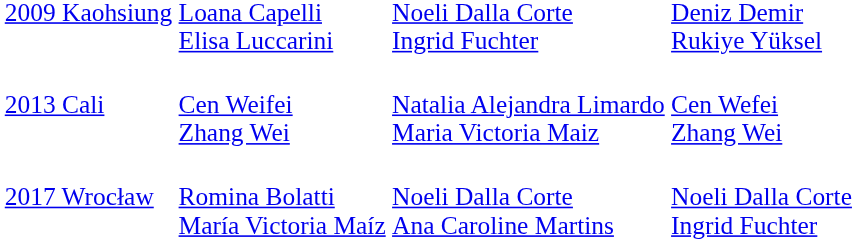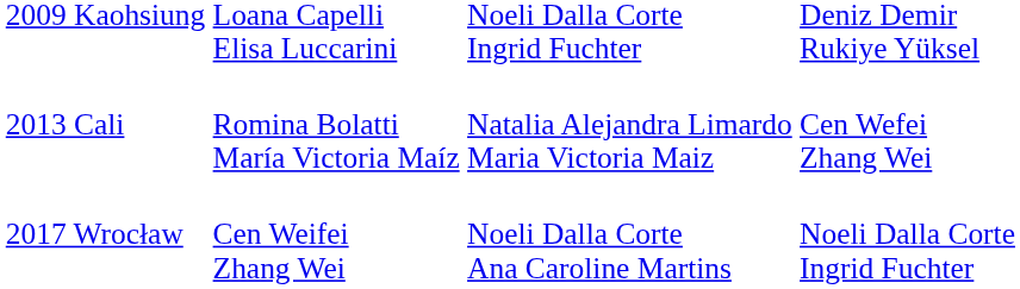 <table>
 <tr>
 <td><a href='#'>2009 Kaohsiung</a></td>
 <td><br><a href='#'>Loana Capelli</a><br><a href='#'>Elisa Luccarini</a></td>
 <td><br><a href='#'>Noeli Dalla Corte</a><br><a href='#'>Ingrid Fuchter</a></td>
 <td><br><a href='#'>Deniz Demir</a><br><a href='#'>Rukiye Yüksel</a></td>
 </tr>
 <tr>
 <td><a href='#'>2013 Cali</a></td>
-<td><br><a href='#'>Cen Weifei</a><br><a href='#'>Zhang Wei</a></td>
+<td><br><a href='#'>Romina Bolatti</a><br><a href='#'>María Victoria Maíz</a></td>
 <td><br><a href='#'>Natalia Alejandra Limardo</a><br><a href='#'>Maria Victoria Maiz</a></td>
 <td><br><a href='#'>Cen Wefei</a><br><a href='#'>Zhang Wei</a></td>
 </tr>
 <tr>
 <td><a href='#'>2017 Wrocław</a></td>
-<td><br><a href='#'>Romina Bolatti</a><br><a href='#'>María Victoria Maíz</a></td>
+<td><br><a href='#'>Cen Weifei</a><br><a href='#'>Zhang Wei</a></td>
 <td><br><a href='#'>Noeli Dalla Corte</a><br><a href='#'>Ana Caroline Martins</a></td>
 <td><br><a href='#'>Noeli Dalla Corte</a><br><a href='#'>Ingrid Fuchter</a></td>
 </tr>
 </table>
